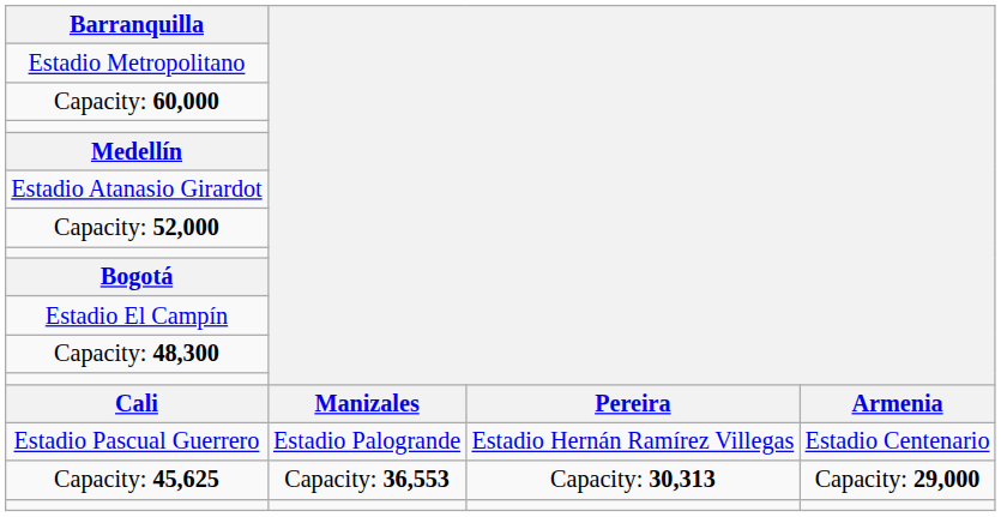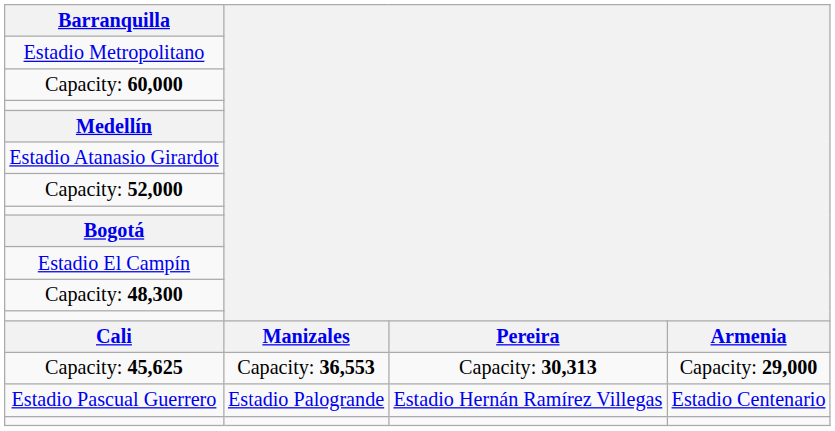 <table class=wikitable style="text-align:center">
 <tr>
 <th><a href='#'>Barranquilla</a></th>
 <th colspan="3" rowspan="12"></th>
 </tr>
 <tr>
 <td><a href='#'>Estadio Metropolitano</a></td>
 </tr>
 <tr>
 <td>Capacity: <strong>60,000</strong></td>
 </tr>
 <tr>
 <td></td>
 </tr>
 <tr>
 <th><a href='#'>Medellín</a></th>
 </tr>
 <tr>
 <td><a href='#'>Estadio Atanasio Girardot</a></td>
 </tr>
 <tr>
 <td>Capacity: <strong>52,000</strong></td>
 </tr>
 <tr>
 <td></td>
 </tr>
 <tr>
 <th><a href='#'>Bogotá</a></th>
 </tr>
 <tr>
 <td><a href='#'>Estadio El Campín</a></td>
 </tr>
 <tr>
 <td>Capacity: <strong>48,300</strong></td>
 </tr>
 <tr>
 <td></td>
 </tr>
 <tr>
 <th><a href='#'>Cali</a></th>
 <th><a href='#'>Manizales</a></th>
 <th><a href='#'>Pereira</a></th>
 <th><a href='#'>Armenia</a></th>
 </tr>
 <tr>
+<td>Capacity: <strong>45,625</strong></td>
+<td>Capacity: <strong>36,553</strong></td>
+<td>Capacity: <strong>30,313</strong></td>
+<td>Capacity: <strong>29,000</strong></td>
+</tr>
+<tr>
 <td><a href='#'>Estadio Pascual Guerrero</a></td>
 <td><a href='#'>Estadio Palogrande</a></td>
 <td><a href='#'>Estadio Hernán Ramírez Villegas</a></td>
 <td><a href='#'>Estadio Centenario</a></td>
-</tr>
-<tr>
-<td>Capacity: <strong>45,625</strong></td>
-<td>Capacity: <strong>36,553</strong></td>
-<td>Capacity: <strong>30,313</strong></td>
-<td>Capacity: <strong>29,000</strong></td>
 </tr>
 <tr>
 <td></td>
 <td></td>
 <td></td>
 <td></td>
 </tr>
 </table>
